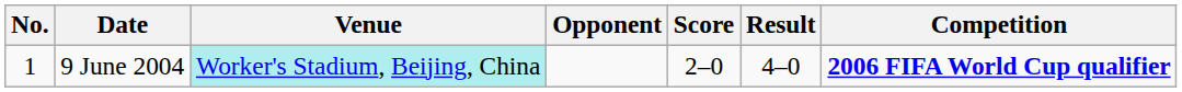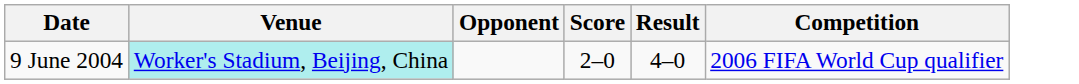 <table class="wikitable sortable">
 <tr>
-<th scope="col">No.</th>
 <th scope="col">Date</th>
 <th scope="col">Venue</th>
 <th scope="col">Opponent</th>
 <th scope="col">Score</th>
 <th scope="col">Result</th>
 <th scope="col">Competition</th>
 </tr>
 <tr>
-<td style="text-align:center">1</td>
 <td>9 June 2004</td>
 <td style="background: paleturquoise;"><a href='#'>Worker's Stadium</a>, <a href='#'>Beijing</a>, China</td>
 <td></td>
 <td style="text-align:center">2–0</td>
 <td style="text-align:center">4–0</td>
-<td><strong><a href='#'>2006 FIFA World Cup qualifier</a></strong></td>
+<td><a href='#'>2006 FIFA World Cup qualifier</a></td>
 </tr>
 </table>
